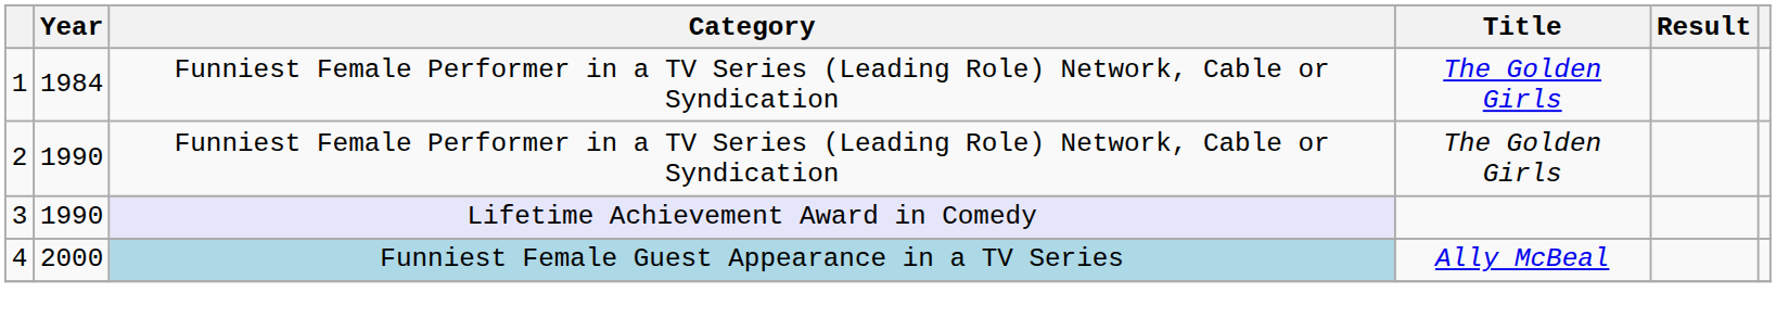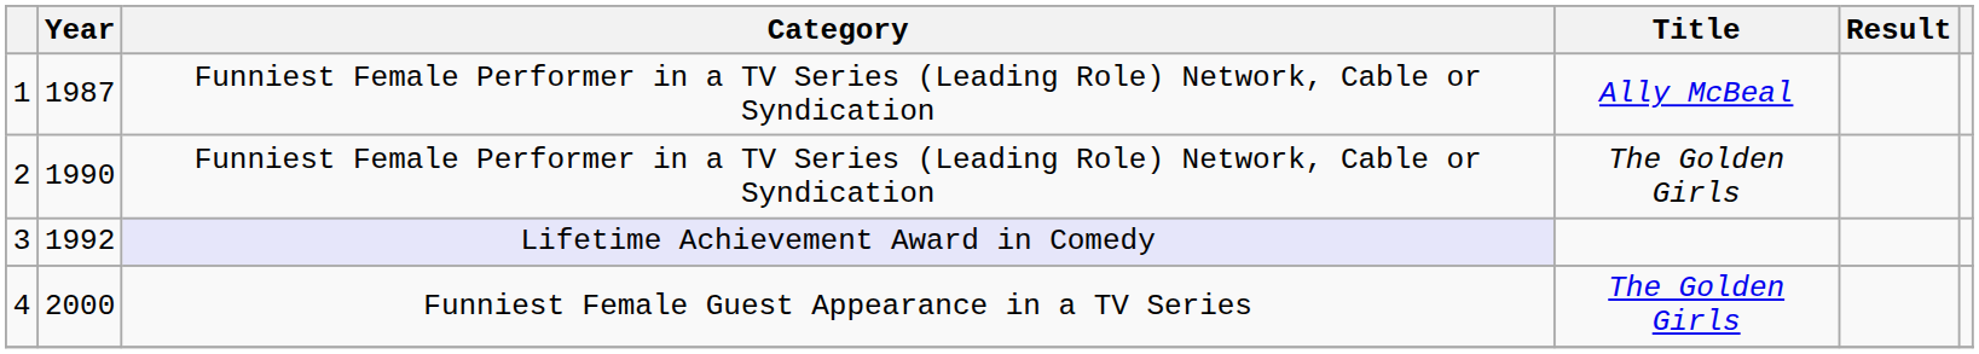 <table class="wikitable" style="text-align:center;">
 <tr>
 <th scope="col"></th>
 <th scope="col">Year</th>
 <th scope="col">Category</th>
 <th scope="col">Title</th>
 <th scope="col">Result</th>
 <th scope="col"></th>
 </tr>
 <tr>
 <td>1</td>
-<td>1984</td>
+<td>1987</td>
 <td>Funniest Female Performer in a TV Series (Leading Role) Network, Cable or Syndication</td>
-<td><em><a href='#'>The Golden Girls</a></em></td>
+<td><em><a href='#'>Ally McBeal</a></em></td>
 <td></td>
 <td></td>
 </tr>
 <tr>
 <td>2</td>
 <td>1990</td>
 <td>Funniest Female Performer in a TV Series (Leading Role) Network, Cable or Syndication</td>
 <td><em>The Golden Girls</em></td>
 <td></td>
 <td></td>
 </tr>
 <tr>
 <td>3</td>
-<td>1990</td>
+<td>1992</td>
 <td style="background: lavender;">Lifetime Achievement Award in Comedy</td>
 <td></td>
 <td></td>
 <td></td>
 </tr>
 <tr>
 <td>4</td>
 <td>2000</td>
-<td style="background: lightblue;">Funniest Female Guest Appearance in a TV Series</td>
-<td><em><a href='#'>Ally McBeal</a></em></td>
+<td>Funniest Female Guest Appearance in a TV Series</td>
+<td><em><a href='#'>The Golden Girls</a></em></td>
 <td></td>
 <td></td>
 </tr>
 <tr>
 </tr>
 </table>
